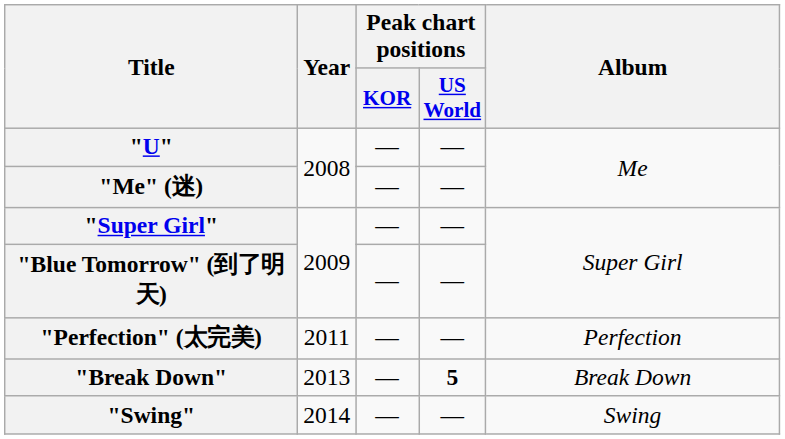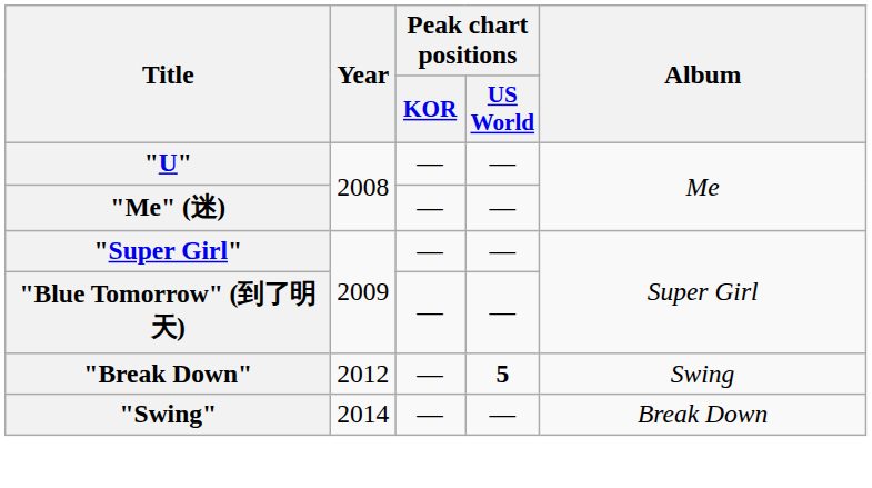 <table class="wikitable plainrowheaders" style="text-align:center;">
 <tr>
 <th rowspan="2" scope="col" style="width:12em;">Title</th>
 <th rowspan="2" scope="col">Year</th>
 <th colspan="2">Peak chart positions</th>
 <th rowspan="2" scope="col" style="width:12em;">Album</th>
 </tr>
 <tr>
 <th scope="col" style="width:2.5em;font-size:90%;"><a href='#'>KOR</a></th>
 <th scope="col" style="width:2.5em;font-size:90%;"><a href='#'>US<br>World</a><br></th>
 </tr>
 <tr>
 <th scope="row">"<a href='#'>U</a>"</th>
 <td rowspan="2">2008</td>
 <td>—</td>
 <td>—</td>
 <td rowspan="2"><em>Me</em></td>
 </tr>
 <tr>
 <th scope="row">"Me" (迷)</th>
 <td>—</td>
 <td>—</td>
 </tr>
 <tr>
 <th scope="row">"<a href='#'>Super Girl</a>"</th>
 <td rowspan="2">2009</td>
 <td>—</td>
 <td>—</td>
 <td rowspan="2"><em>Super Girl</em></td>
 </tr>
 <tr>
 <th scope="row">"Blue Tomorrow" (到了明天)</th>
 <td>—</td>
 <td>—</td>
 </tr>
 <tr>
-<th scope="row">"Perfection" (太完美)</th>
-<td>2011</td>
-<td>—</td>
-<td>—</td>
-<td><em>Perfection</em></td>
-</tr>
-<tr>
 <th scope="row">"Break Down"</th>
-<td>2013</td>
+<td>2012</td>
 <td>—</td>
 <td><strong>5</strong></td>
-<td><em>Break Down</em></td>
+<td><em>Swing</em></td>
 </tr>
 <tr>
 <th scope="row">"Swing"</th>
 <td>2014</td>
 <td>—</td>
 <td>—</td>
-<td><em>Swing</em></td>
+<td><em>Break Down</em></td>
 </tr>
 </table>
